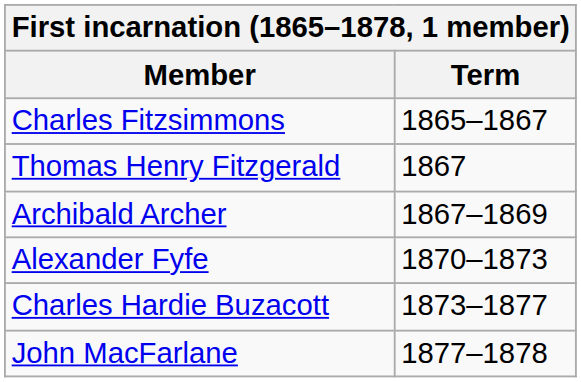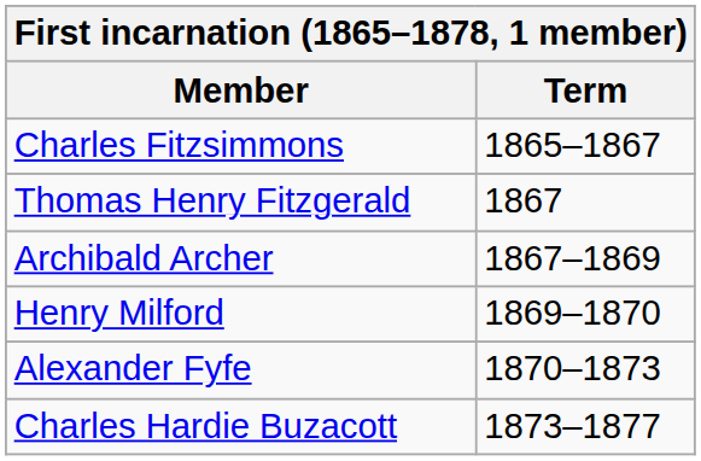 <table class="wikitable">
 <tr>
 <th colspan="2">First incarnation (1865–1878, 1 member)</th>
 </tr>
 <tr>
 <th>Member</th>
 <th>Term</th>
 </tr>
 <tr>
 <td><a href='#'>Charles Fitzsimmons</a></td>
 <td>1865–1867</td>
 </tr>
 <tr>
 <td><a href='#'>Thomas Henry Fitzgerald</a></td>
 <td>1867</td>
 </tr>
 <tr>
 <td><a href='#'>Archibald Archer</a></td>
 <td>1867–1869</td>
 </tr>
 <tr>
+<td><a href='#'>Henry Milford</a></td>
+<td>1869–1870</td>
+</tr>
+<tr>
 <td><a href='#'>Alexander Fyfe</a></td>
 <td>1870–1873</td>
 </tr>
 <tr>
 <td><a href='#'>Charles Hardie Buzacott</a></td>
 <td>1873–1877</td>
 </tr>
-<tr>
-<td><a href='#'>John MacFarlane</a></td>
-<td>1877–1878</td>
-</tr>
 </table>
